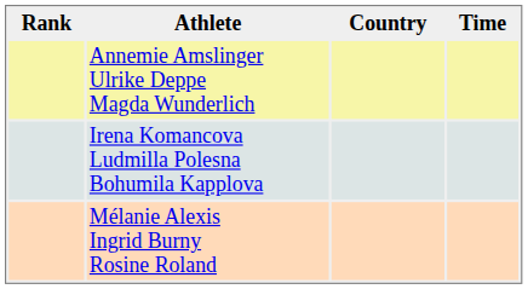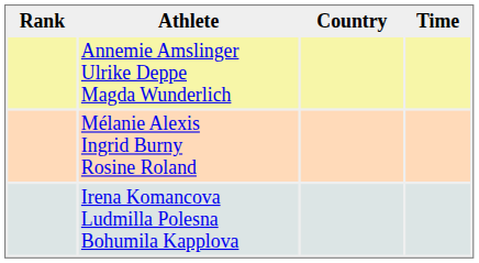 <table style="border-style:solid;border-width:1px;border-color:#808080;background-color:#EFEFEF" cellspacing="2" cellpadding="2" width="385px">
 <tr bgcolor="#EFEFEF">
 <th>Rank</th>
 <th>Athlete</th>
 <th>Country</th>
 <th>Time</th>
 </tr>
 <tr bgcolor="#F7F6A8">
 <td align=center></td>
 <td><a href='#'>Annemie Amslinger</a><br><a href='#'>Ulrike Deppe</a><br><a href='#'>Magda Wunderlich</a></td>
 <td></td>
 <td align="right"></td>
 </tr>
+<tr bgcolor="#FFDAB9">
+<td align=center></td>
+<td><a href='#'>Mélanie Alexis</a><br><a href='#'>Ingrid Burny</a><br><a href='#'>Rosine Roland</a></td>
+<td></td>
+<td align="right"></td>
+</tr>
 <tr bgcolor="#DCE5E5">
 <td align=center></td>
 <td><a href='#'>Irena Komancova</a><br><a href='#'>Ludmilla Polesna</a><br><a href='#'>Bohumila Kapplova</a></td>
 <td></td>
 <td align="right"></td>
 </tr>
-<tr bgcolor="#FFDAB9">
-<td align=center></td>
-<td><a href='#'>Mélanie Alexis</a><br><a href='#'>Ingrid Burny</a><br><a href='#'>Rosine Roland</a></td>
-<td></td>
-<td align="right"></td>
-</tr>
 </table>
